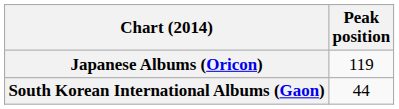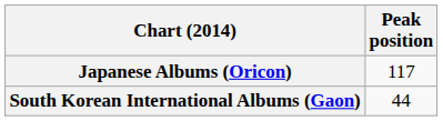 <table class="wikitable sortable plainrowheaders">
 <tr>
 <th scope="col">Chart (2014)</th>
 <th scope="col">Peak<br>position</th>
 </tr>
 <tr>
 <th scope="row">Japanese Albums (<a href='#'>Oricon</a>)</th>
-<td style="text-align:center;">119</td>
+<td style="text-align:center;">117</td>
 </tr>
 <tr>
 <th scope="row">South Korean International Albums (<a href='#'>Gaon</a>)</th>
 <td style="text-align:center;">44</td>
 </tr>
 </table>
